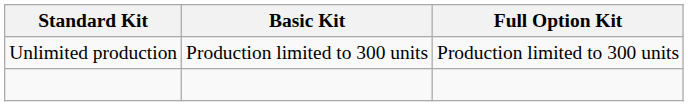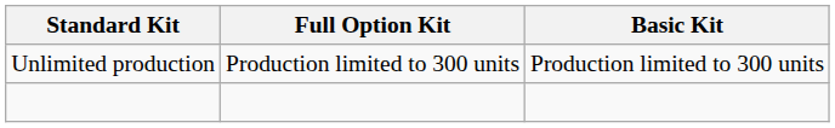 <table class="wikitable" style="text-align:center; font-size:95%;">
 <tr>
 <th><strong>Standard Kit</strong></th>
+<th><strong>Full Option Kit</strong></th>
 <th><strong>Basic Kit</strong></th>
-<th><strong>Full Option Kit</strong></th>
 </tr>
 <tr>
 <td>Unlimited production</td>
 <td>Production limited to 300 units</td>
 <td>Production limited to 300 units</td>
 </tr>
 <tr>
 <td><br></td>
 <td><br></td>
 <td><br></td>
 </tr>
 </table>
